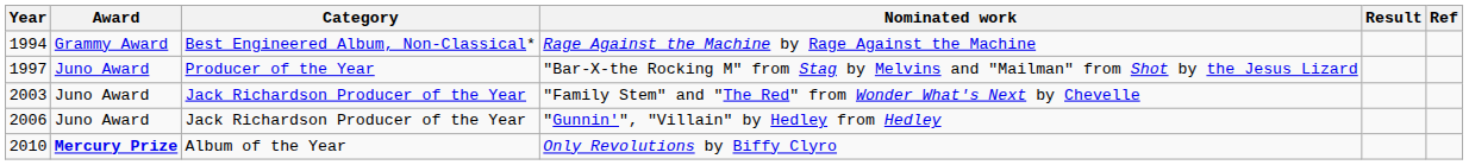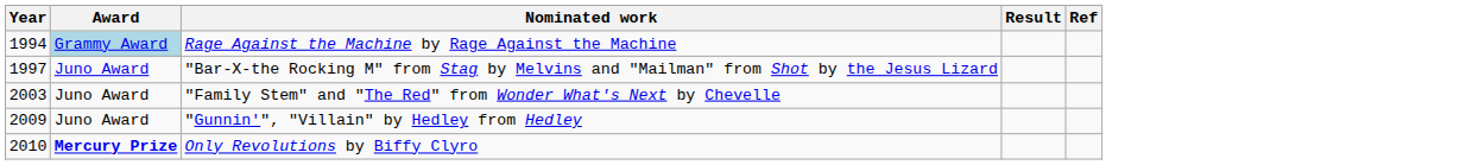 <table class="wikitable sortable">
 <tr>
 <th>Year</th>
 <th>Award</th>
-<th>Category</th>
 <th>Nominated work</th>
 <th>Result</th>
 <th>Ref</th>
 </tr>
 <tr>
 <td>1994</td>
-<td><a href='#'>Grammy Award</a></td>
-<td><a href='#'>Best Engineered Album, Non-Classical</a>*</td>
+<td style="background: lightblue;"><a href='#'>Grammy Award</a></td>
 <td><em><a href='#'>Rage Against the Machine</a></em> by <a href='#'>Rage Against the Machine</a></td>
 <td></td>
 <td></td>
 </tr>
 <tr>
 <td>1997</td>
 <td><a href='#'>Juno Award</a></td>
-<td><a href='#'>Producer of the Year</a></td>
 <td>"Bar-X-the Rocking M" from <em><a href='#'>Stag</a></em> by <a href='#'>Melvins</a> and "Mailman" from <em><a href='#'>Shot</a></em> by <a href='#'>the Jesus Lizard</a></td>
 <td></td>
 <td></td>
 </tr>
 <tr>
 <td>2003</td>
 <td>Juno Award</td>
-<td><a href='#'>Jack Richardson Producer of the Year</a></td>
 <td>"Family Stem" and "<a href='#'>The Red</a>" from <em><a href='#'>Wonder What's Next</a></em> by <a href='#'>Chevelle</a></td>
 <td></td>
 <td></td>
 </tr>
 <tr>
-<td>2006</td>
+<td>2009</td>
 <td>Juno Award</td>
-<td>Jack Richardson Producer of the Year</td>
 <td>"<a href='#'>Gunnin'</a>", "Villain" by <a href='#'>Hedley</a> from <em><a href='#'>Hedley</a></em></td>
 <td></td>
 <td></td>
 </tr>
 <tr>
 <td>2010</td>
 <td><strong><a href='#'>Mercury Prize</a></strong></td>
-<td>Album of the Year</td>
 <td><em><a href='#'>Only Revolutions</a></em> by <a href='#'>Biffy Clyro</a></td>
 <td></td>
 <td></td>
 </tr>
 </table>
